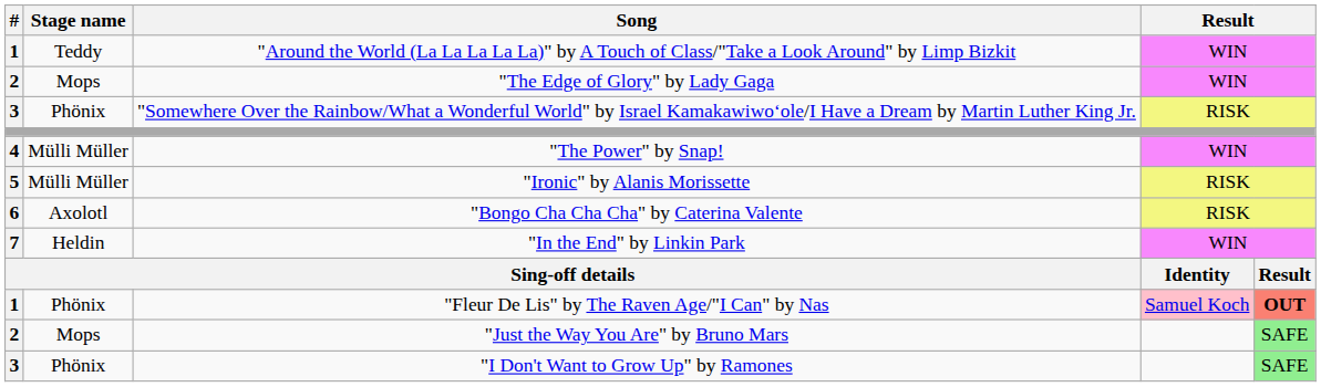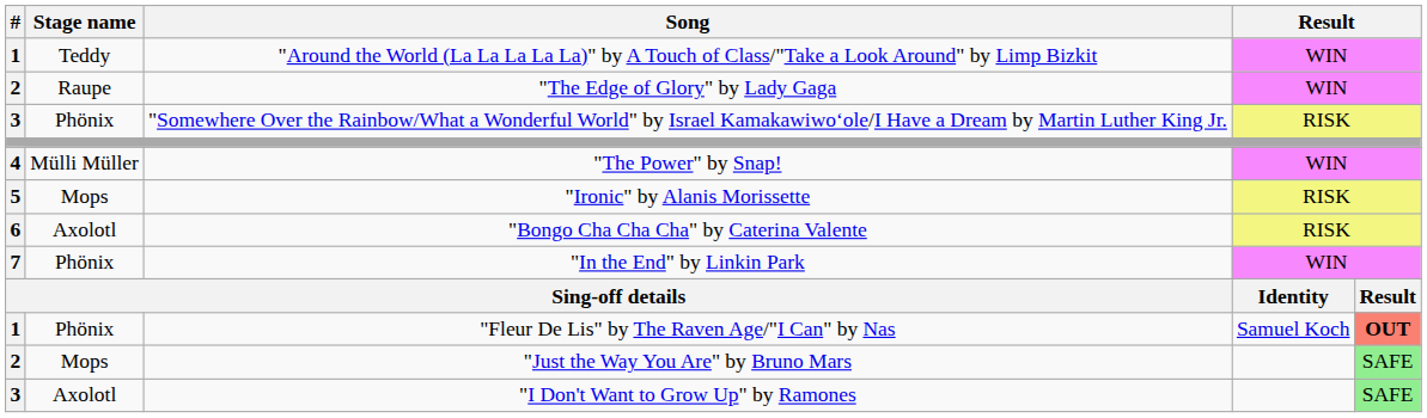 <table class="wikitable plainrowheaders" style="text-align: center;">
 <tr>
 <th>#</th>
 <th>Stage name</th>
 <th>Song</th>
 <th colspan="2">Result</th>
 </tr>
 <tr>
 <th>1</th>
 <td>Teddy</td>
 <td>"<a href='#'>Around the World (La La La La La)</a>" by <a href='#'>A Touch of Class</a>/"<a href='#'>Take a Look Around</a>" by <a href='#'>Limp Bizkit</a></td>
 <td colspan="2" bgcolor="F888FD">WIN</td>
 </tr>
 <tr>
 <th>2</th>
-<td>Mops</td>
+<td>Raupe</td>
 <td>"<a href='#'>The Edge of Glory</a>" by <a href='#'>Lady Gaga</a></td>
 <td colspan="2" bgcolor="F888FD">WIN</td>
 </tr>
 <tr>
 <th>3</th>
 <td>Phönix</td>
 <td>"<a href='#'>Somewhere Over the Rainbow/What a Wonderful World</a>" by <a href='#'>Israel Kamakawiwoʻole</a>/<a href='#'>I Have a Dream</a> by <a href='#'>Martin Luther King Jr.</a></td>
 <td colspan="2" bgcolor="#F3F781">RISK</td>
 </tr>
 <tr>
 <td colspan="5" style="background:darkgray"></td>
 </tr>
 <tr>
 <th>4</th>
 <td>Mülli Müller</td>
 <td>"<a href='#'>The Power</a>" by <a href='#'>Snap!</a></td>
 <td colspan="2" bgcolor="F888FD">WIN</td>
 </tr>
 <tr>
 <th>5</th>
-<td>Mülli Müller</td>
+<td>Mops</td>
 <td>"<a href='#'>Ironic</a>" by <a href='#'>Alanis Morissette</a></td>
 <td colspan="2" bgcolor="#F3F781">RISK</td>
 </tr>
 <tr>
 <th>6</th>
 <td>Axolotl</td>
 <td>"<a href='#'>Bongo Cha Cha Cha</a>" by <a href='#'>Caterina Valente</a></td>
 <td colspan="2" bgcolor="#F3F781">RISK</td>
 </tr>
 <tr>
 <th>7</th>
-<td>Heldin</td>
+<td>Phönix</td>
 <td>"<a href='#'>In the End</a>" by <a href='#'>Linkin Park</a></td>
 <td colspan="2" bgcolor="F888FD">WIN</td>
 </tr>
 <tr>
 <th colspan="3">Sing-off details</th>
 <th>Identity</th>
 <th>Result</th>
 </tr>
 <tr>
 <th>1</th>
 <td>Phönix</td>
 <td>"Fleur De Lis" by <a href='#'>The Raven Age</a>/"<a href='#'>I Can</a>" by <a href='#'>Nas</a></td>
-<td style="background: pink;"><a href='#'>Samuel Koch</a></td>
+<td><a href='#'>Samuel Koch</a></td>
 <td bgcolor=salmon><strong>OUT</strong></td>
 </tr>
 <tr>
 <th>2</th>
 <td>Mops</td>
 <td>"<a href='#'>Just the Way You Are</a>" by <a href='#'>Bruno Mars</a></td>
 <td></td>
 <td bgcolor=lightgreen>SAFE</td>
 </tr>
 <tr>
 <th>3</th>
-<td>Phönix</td>
+<td>Axolotl</td>
 <td>"<a href='#'>I Don't Want to Grow Up</a>" by <a href='#'>Ramones</a></td>
 <td></td>
 <td bgcolor=lightgreen>SAFE</td>
 </tr>
 </table>
